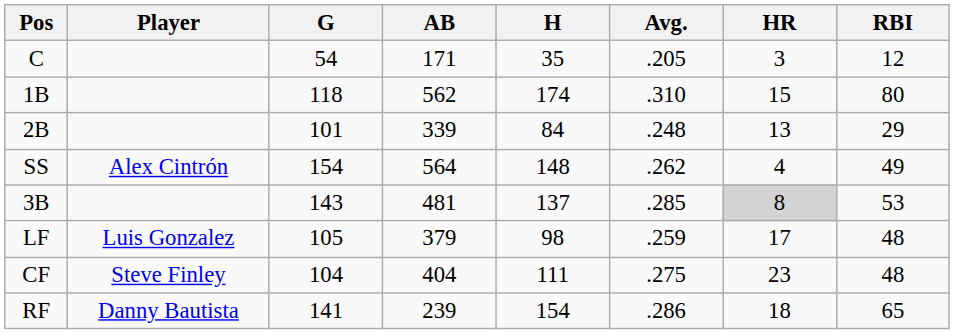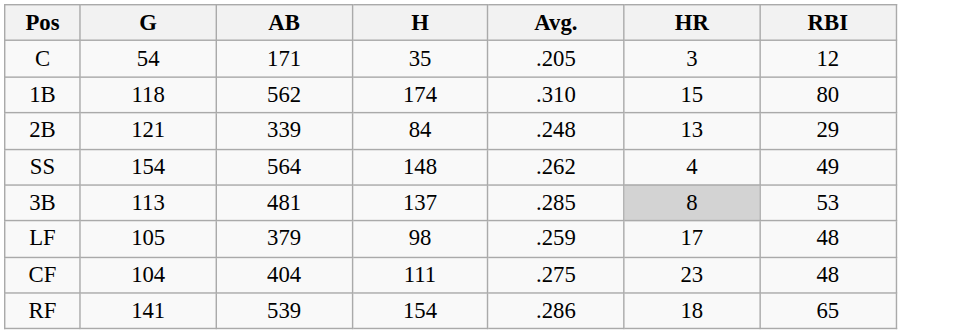 <table class="wikitable sortable">
 <tr>
 <th bgcolor="#DDDDFF" width="5%">Pos</th>
-<th bgcolor="#DDDDFF" width="16%">Player</th>
 <th bgcolor="#DDDDFF" width="9%">G</th>
 <th bgcolor="#DDDDFF" width="9%">AB</th>
 <th bgcolor="#DDDDFF" width="9%">H</th>
 <th bgcolor="#DDDDFF" width="9%">Avg.</th>
 <th bgcolor="#DDDDFF" width="9%">HR</th>
 <th bgcolor="#DDDDFF" width="9%">RBI</th>
 </tr>
 <tr align="center">
 <td>C</td>
-<td></td>
 <td>54</td>
 <td>171</td>
 <td>35</td>
 <td>.205</td>
 <td>3</td>
 <td>12</td>
 </tr>
 <tr align="center">
 <td>1B</td>
-<td></td>
 <td>118</td>
 <td>562</td>
 <td>174</td>
 <td>.310</td>
 <td>15</td>
 <td>80</td>
 </tr>
 <tr align="center">
 <td>2B</td>
-<td></td>
-<td>101</td>
+<td>121</td>
 <td>339</td>
 <td>84</td>
 <td>.248</td>
 <td>13</td>
 <td>29</td>
 </tr>
 <tr align="center">
 <td>SS</td>
-<td><a href='#'>Alex Cintrón</a></td>
 <td>154</td>
 <td>564</td>
 <td>148</td>
 <td>.262</td>
 <td>4</td>
 <td>49</td>
 </tr>
 <tr align=center>
 <td>3B</td>
-<td></td>
-<td>143</td>
+<td>113</td>
 <td>481</td>
 <td>137</td>
 <td>.285</td>
 <td style="background: lightgrey;">8</td>
 <td>53</td>
 </tr>
 <tr align=center>
 <td>LF</td>
-<td><a href='#'>Luis Gonzalez</a></td>
 <td>105</td>
 <td>379</td>
 <td>98</td>
 <td>.259</td>
 <td>17</td>
 <td>48</td>
 </tr>
 <tr align=center>
 <td>CF</td>
-<td><a href='#'>Steve Finley</a></td>
 <td>104</td>
 <td>404</td>
 <td>111</td>
 <td>.275</td>
 <td>23</td>
 <td>48</td>
 </tr>
 <tr align=center>
 <td>RF</td>
-<td><a href='#'>Danny Bautista</a></td>
 <td>141</td>
-<td>239</td>
+<td>539</td>
 <td>154</td>
 <td>.286</td>
 <td>18</td>
 <td>65</td>
 </tr>
 </table>
